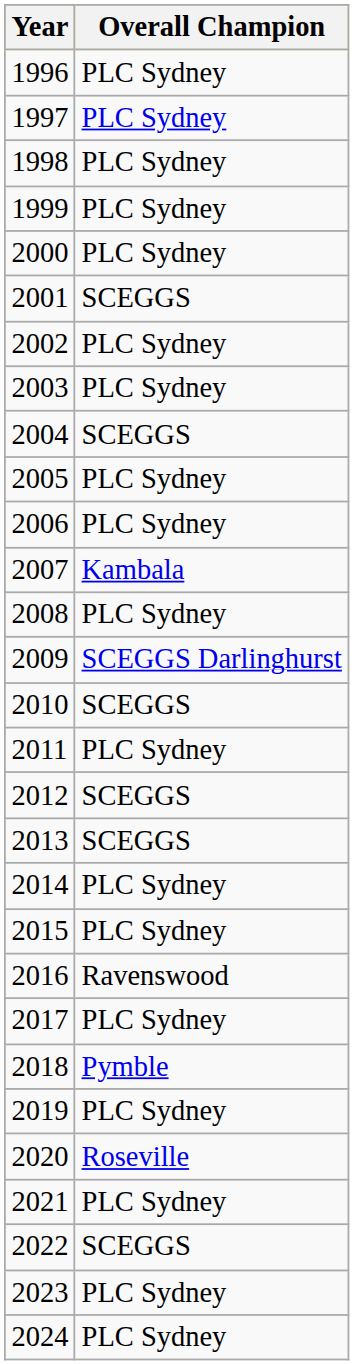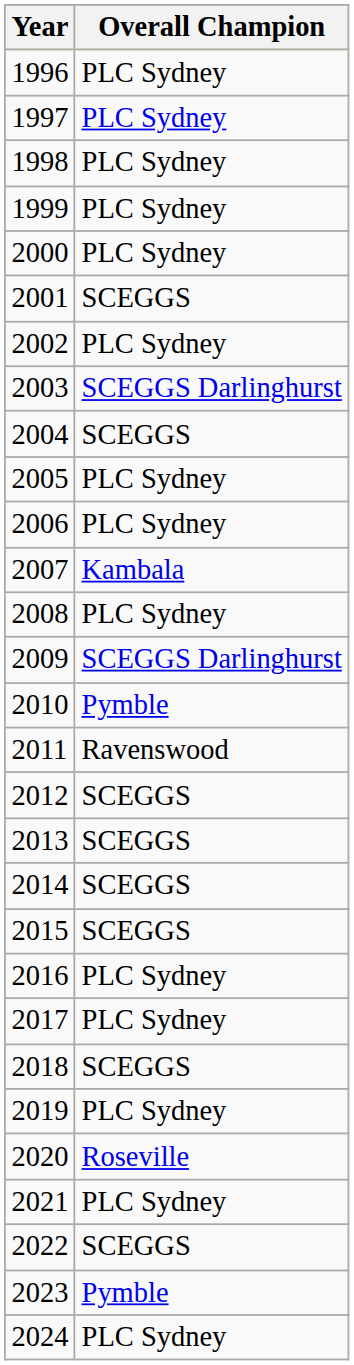 <table class="wikitable sortable">
 <tr style="background:#fc3;">
 <th>Year</th>
 <th>Overall Champion</th>
 </tr>
 <tr>
 <td>1996</td>
 <td>PLC Sydney</td>
 </tr>
 <tr>
 <td>1997</td>
 <td><a href='#'>PLC Sydney</a></td>
 </tr>
 <tr>
 <td>1998</td>
 <td>PLC Sydney</td>
 </tr>
 <tr>
 <td>1999</td>
 <td>PLC Sydney</td>
 </tr>
 <tr>
 <td>2000</td>
 <td>PLC Sydney</td>
 </tr>
 <tr>
 <td>2001</td>
 <td>SCEGGS</td>
 </tr>
 <tr>
 <td>2002</td>
 <td>PLC Sydney</td>
 </tr>
 <tr>
 <td>2003</td>
-<td>PLC Sydney</td>
+<td><a href='#'>SCEGGS Darlinghurst</a></td>
 </tr>
 <tr>
 <td>2004</td>
 <td>SCEGGS</td>
 </tr>
 <tr>
 <td>2005</td>
 <td>PLC Sydney</td>
 </tr>
 <tr>
 <td>2006</td>
 <td>PLC Sydney</td>
 </tr>
 <tr>
 <td>2007</td>
 <td><a href='#'>Kambala</a></td>
 </tr>
 <tr>
 <td>2008</td>
 <td>PLC Sydney</td>
 </tr>
 <tr>
 <td>2009</td>
 <td><a href='#'>SCEGGS Darlinghurst</a></td>
 </tr>
 <tr>
 <td>2010</td>
-<td>SCEGGS</td>
+<td><a href='#'>Pymble</a></td>
 </tr>
 <tr>
 <td>2011</td>
-<td>PLC Sydney</td>
+<td>Ravenswood</td>
 </tr>
 <tr>
 <td>2012</td>
 <td>SCEGGS</td>
 </tr>
 <tr>
 <td>2013</td>
 <td>SCEGGS</td>
 </tr>
 <tr>
 <td>2014</td>
-<td>PLC Sydney</td>
+<td>SCEGGS</td>
 </tr>
 <tr>
 <td>2015</td>
-<td>PLC Sydney</td>
+<td>SCEGGS</td>
 </tr>
 <tr>
 <td>2016</td>
-<td>Ravenswood</td>
+<td>PLC Sydney</td>
 </tr>
 <tr>
 <td>2017</td>
 <td>PLC Sydney</td>
 </tr>
 <tr>
 <td>2018</td>
-<td><a href='#'>Pymble</a></td>
+<td>SCEGGS</td>
 </tr>
 <tr>
 <td>2019</td>
 <td>PLC Sydney</td>
 </tr>
 <tr>
 <td>2020</td>
 <td><a href='#'>Roseville</a></td>
 </tr>
 <tr>
 <td>2021</td>
 <td>PLC Sydney</td>
 </tr>
 <tr>
 <td>2022</td>
 <td>SCEGGS</td>
 </tr>
 <tr>
 <td>2023</td>
-<td>PLC Sydney</td>
+<td><a href='#'>Pymble</a></td>
 </tr>
 <tr>
 <td>2024</td>
 <td>PLC Sydney</td>
 </tr>
 </table>
